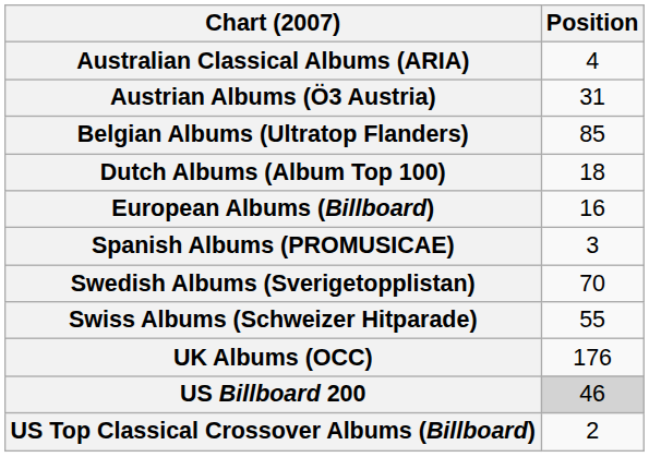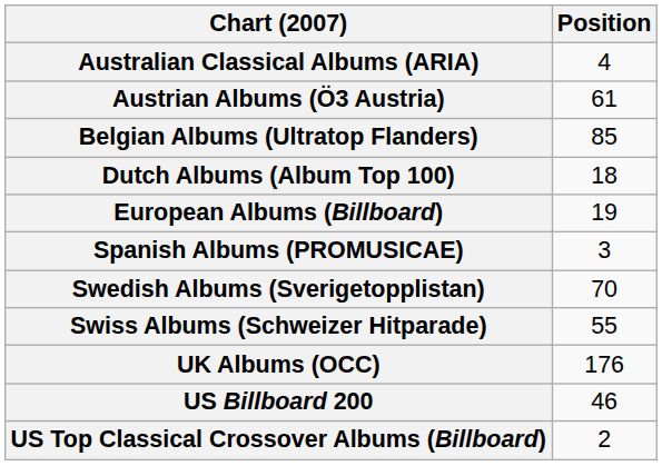 <table class="wikitable sortable plainrowheaders" style="text-align:center">
 <tr>
 <th scope="col">Chart (2007)</th>
 <th scope="col">Position</th>
 </tr>
 <tr>
 <th scope="row">Australian Classical Albums (ARIA)</th>
 <td>4</td>
 </tr>
 <tr>
 <th scope="row">Austrian Albums (Ö3 Austria)</th>
-<td>31</td>
+<td>61</td>
 </tr>
 <tr>
 <th scope="row">Belgian Albums (Ultratop Flanders)</th>
 <td>85</td>
 </tr>
 <tr>
 <th scope="row">Dutch Albums (Album Top 100)</th>
 <td>18</td>
 </tr>
 <tr>
 <th scope="row">European Albums (<em>Billboard</em>)</th>
-<td>16</td>
+<td>19</td>
 </tr>
 <tr>
 <th scope="row">Spanish Albums (PROMUSICAE)</th>
 <td>3</td>
 </tr>
 <tr>
 <th scope="row">Swedish Albums (Sverigetopplistan)</th>
 <td>70</td>
 </tr>
 <tr>
 <th scope="row">Swiss Albums (Schweizer Hitparade)</th>
 <td>55</td>
 </tr>
 <tr>
 <th scope="row">UK Albums (OCC)</th>
 <td>176</td>
 </tr>
 <tr>
 <th scope="row">US <em>Billboard</em> 200</th>
-<td style="background: lightgrey;">46</td>
+<td>46</td>
 </tr>
 <tr>
 <th scope="row">US Top Classical Crossover Albums (<em>Billboard</em>)</th>
 <td>2</td>
 </tr>
 </table>
